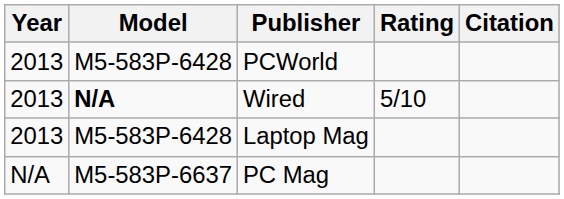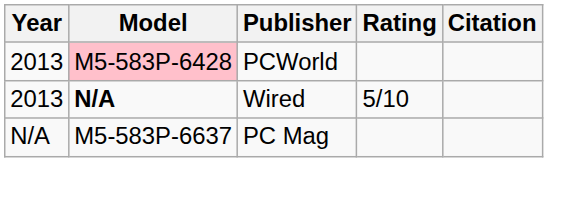 <table class="wikitable">
 <tr>
 <th>Year</th>
 <th>Model</th>
 <th>Publisher</th>
 <th>Rating</th>
 <th>Citation</th>
 </tr>
 <tr>
 <td>2013</td>
-<td>M5-583P-6428</td>
+<td style="background: pink;">M5-583P-6428</td>
 <td>PCWorld</td>
 <td></td>
 <td></td>
 </tr>
 <tr>
 <td>2013</td>
 <td><strong>N/A</strong></td>
 <td>Wired</td>
 <td>5/10</td>
 <td></td>
 </tr>
 <tr>
-<td>2013</td>
-<td>M5-583P-6428</td>
-<td>Laptop Mag</td>
-<td></td>
-<td></td>
-</tr>
-<tr>
 <td>N/A</td>
 <td>M5-583P-6637</td>
 <td>PC Mag</td>
 <td></td>
 <td></td>
 </tr>
 </table>
